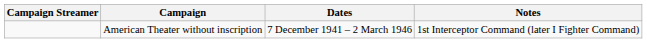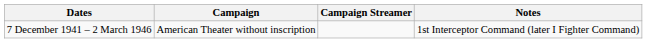 <table class="wikitable">
 <tr style="background:#efefef;">
+<th>Dates</th>
+<th>Campaign</th>
 <th>Campaign Streamer</th>
-<th>Campaign</th>
-<th>Dates</th>
 <th>Notes</th>
 </tr>
 <tr>
+<td>7 December 1941 – 2 March 1946</td>
+<td>American Theater without inscription</td>
 <td></td>
-<td>American Theater without inscription</td>
-<td>7 December 1941 – 2 March 1946</td>
 <td>1st Interceptor Command (later I Fighter Command)</td>
 </tr>
 </table>
